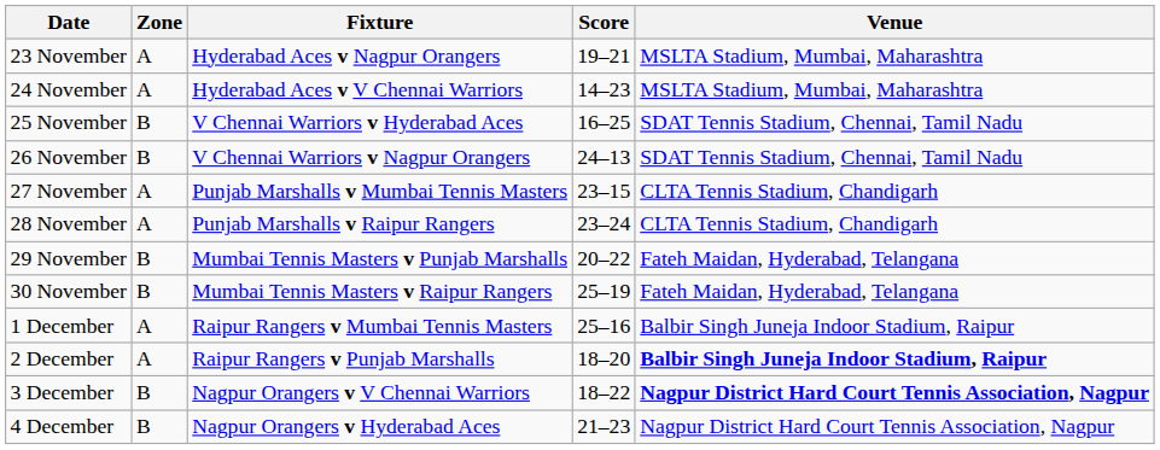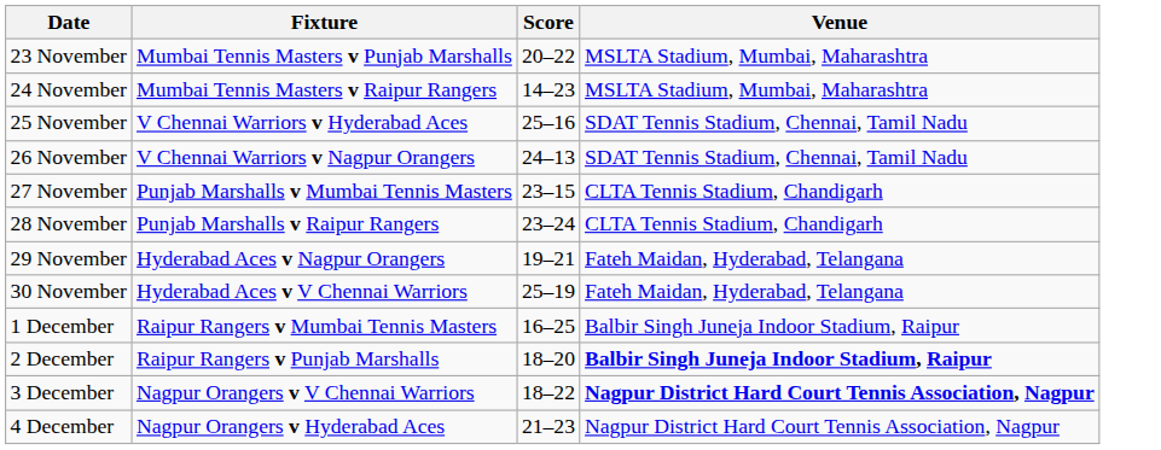 <table class="wikitable sortable">
 <tr>
 <th>Date</th>
-<th>Zone</th>
 <th>Fixture</th>
 <th>Score</th>
 <th>Venue</th>
 </tr>
 <tr>
 <td>23 November</td>
-<td>A</td>
-<td><a href='#'>Hyderabad Aces</a> <strong>v</strong> <a href='#'>Nagpur Orangers</a></td>
-<td>19–21</td>
+<td><a href='#'>Mumbai Tennis Masters</a> <strong>v</strong> <a href='#'>Punjab Marshalls</a></td>
+<td>20–22</td>
 <td><a href='#'>MSLTA Stadium</a>, <a href='#'>Mumbai</a>, <a href='#'>Maharashtra</a></td>
 </tr>
 <tr>
 <td>24 November</td>
-<td>A</td>
-<td><a href='#'>Hyderabad Aces</a> <strong>v</strong> <a href='#'>V Chennai Warriors</a></td>
+<td><a href='#'>Mumbai Tennis Masters</a> <strong>v</strong> <a href='#'>Raipur Rangers</a></td>
 <td>14–23</td>
 <td><a href='#'>MSLTA Stadium</a>, <a href='#'>Mumbai</a>, <a href='#'>Maharashtra</a></td>
 </tr>
 <tr>
 <td>25 November</td>
-<td>B</td>
 <td><a href='#'>V Chennai Warriors</a> <strong>v</strong> <a href='#'>Hyderabad Aces</a></td>
-<td>16–25</td>
+<td>25–16</td>
 <td><a href='#'>SDAT Tennis Stadium</a>, <a href='#'>Chennai</a>, <a href='#'>Tamil Nadu</a></td>
 </tr>
 <tr>
 <td>26 November</td>
-<td>B</td>
 <td><a href='#'>V Chennai Warriors</a> <strong>v</strong> <a href='#'>Nagpur Orangers</a></td>
 <td>24–13</td>
 <td><a href='#'>SDAT Tennis Stadium</a>, <a href='#'>Chennai</a>, <a href='#'>Tamil Nadu</a></td>
 </tr>
 <tr>
 <td>27 November</td>
-<td>A</td>
 <td><a href='#'>Punjab Marshalls</a> <strong>v</strong> <a href='#'>Mumbai Tennis Masters</a></td>
 <td>23–15</td>
 <td><a href='#'>CLTA Tennis Stadium</a>, <a href='#'>Chandigarh</a></td>
 </tr>
 <tr>
 <td>28 November</td>
-<td>A</td>
 <td><a href='#'>Punjab Marshalls</a> <strong>v</strong> <a href='#'>Raipur Rangers</a></td>
 <td>23–24</td>
 <td><a href='#'>CLTA Tennis Stadium</a>, <a href='#'>Chandigarh</a></td>
 </tr>
 <tr>
 <td>29 November</td>
-<td>B</td>
-<td><a href='#'>Mumbai Tennis Masters</a> <strong>v</strong> <a href='#'>Punjab Marshalls</a></td>
-<td>20–22</td>
+<td><a href='#'>Hyderabad Aces</a> <strong>v</strong> <a href='#'>Nagpur Orangers</a></td>
+<td>19–21</td>
 <td><a href='#'>Fateh Maidan</a>, <a href='#'>Hyderabad</a>, <a href='#'>Telangana</a></td>
 </tr>
 <tr>
 <td>30 November</td>
-<td>B</td>
-<td><a href='#'>Mumbai Tennis Masters</a> <strong>v</strong> <a href='#'>Raipur Rangers</a></td>
+<td><a href='#'>Hyderabad Aces</a> <strong>v</strong> <a href='#'>V Chennai Warriors</a></td>
 <td>25–19</td>
 <td><a href='#'>Fateh Maidan</a>, <a href='#'>Hyderabad</a>, <a href='#'>Telangana</a></td>
 </tr>
 <tr>
 <td>1 December</td>
-<td>A</td>
 <td><a href='#'>Raipur Rangers</a> <strong>v</strong> <a href='#'>Mumbai Tennis Masters</a></td>
-<td>25–16</td>
+<td>16–25</td>
 <td><a href='#'>Balbir Singh Juneja Indoor Stadium</a>, <a href='#'>Raipur</a></td>
 </tr>
 <tr>
 <td>2 December</td>
-<td>A</td>
 <td><a href='#'>Raipur Rangers</a> <strong>v</strong> <a href='#'>Punjab Marshalls</a></td>
 <td>18–20</td>
 <td><strong><a href='#'>Balbir Singh Juneja Indoor Stadium</a>, <a href='#'>Raipur</a></strong></td>
 </tr>
 <tr>
 <td>3 December</td>
-<td>B</td>
 <td><a href='#'>Nagpur Orangers</a> <strong>v</strong> <a href='#'>V Chennai Warriors</a></td>
 <td>18–22</td>
 <td><strong><a href='#'>Nagpur District Hard Court Tennis Association</a>, <a href='#'>Nagpur</a></strong></td>
 </tr>
 <tr>
 <td>4 December</td>
-<td>B</td>
 <td><a href='#'>Nagpur Orangers</a> <strong>v</strong> <a href='#'>Hyderabad Aces</a></td>
 <td>21–23</td>
 <td><a href='#'>Nagpur District Hard Court Tennis Association</a>, <a href='#'>Nagpur</a></td>
 </tr>
 </table>
